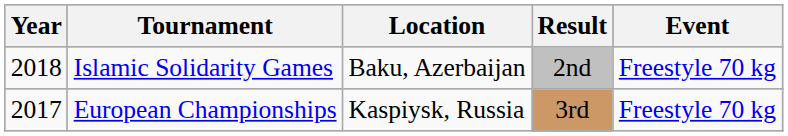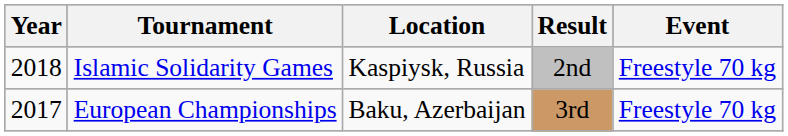 <table class="wikitable" style="font-size:95%;">
 <tr>
 <th>Year</th>
 <th>Tournament</th>
 <th>Location</th>
 <th>Result</th>
 <th>Event</th>
 </tr>
 <tr>
 <td>2018</td>
 <td><a href='#'>Islamic Solidarity Games</a></td>
-<td> Baku, Azerbaijan</td>
+<td> Kaspiysk, Russia</td>
 <td align="center" bgcolor="silver">2nd</td>
 <td><a href='#'>Freestyle 70 kg</a></td>
 </tr>
 <tr>
 <td>2017</td>
 <td><a href='#'>European Championships</a></td>
-<td> Kaspiysk, Russia</td>
+<td> Baku, Azerbaijan</td>
 <td align="center" bgcolor="cc9966">3rd</td>
 <td><a href='#'>Freestyle 70 kg</a></td>
 </tr>
 </table>
